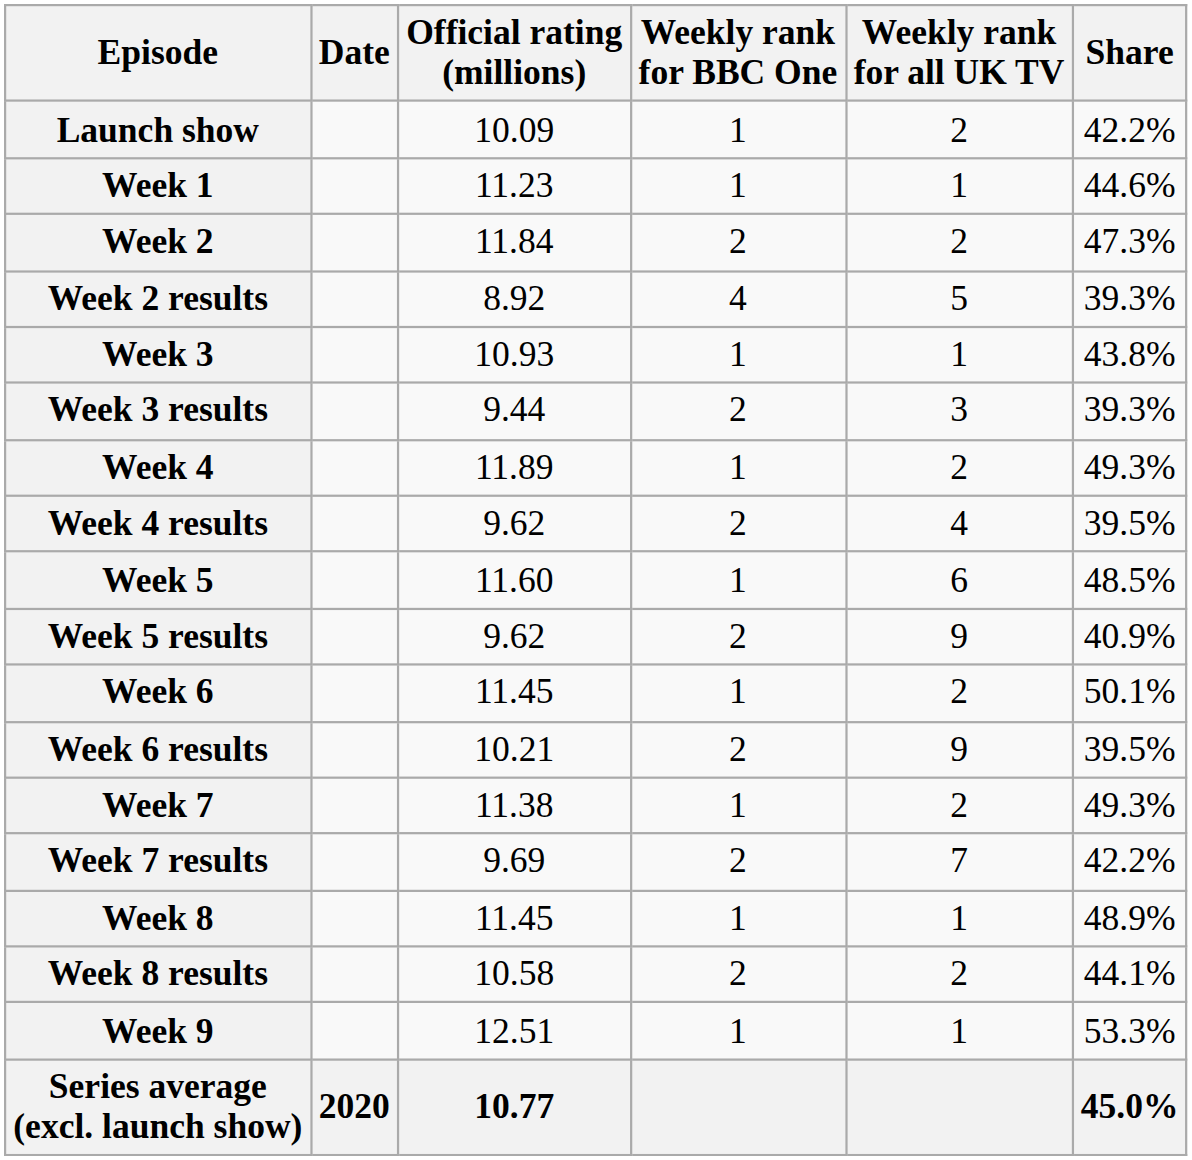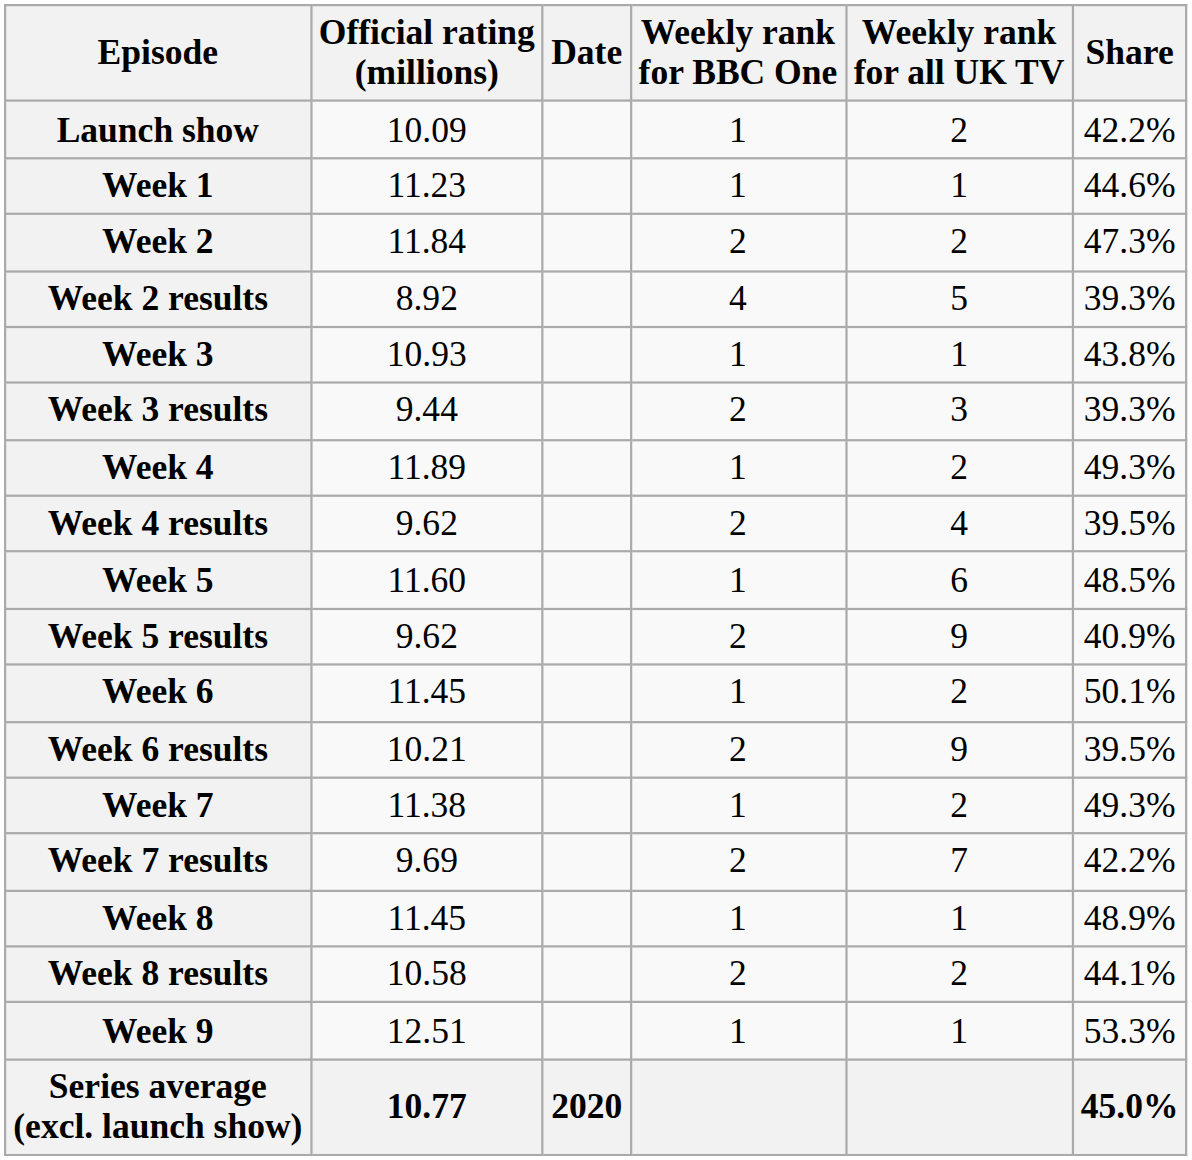 <table class="wikitable sortable" style="text-align:center">
 <tr>
 <th scope="col">Episode</th>
+<th scope="col">Official rating<br>(millions)</th>
 <th scope="col">Date</th>
-<th scope="col">Official rating<br>(millions)</th>
 <th scope="col">Weekly rank<br>for BBC One</th>
 <th scope="col">Weekly rank<br>for all UK TV</th>
 <th scope="col">Share</th>
 </tr>
 <tr>
 <th scope="row">Launch show</th>
+<td>10.09</td>
 <td></td>
-<td>10.09</td>
 <td>1</td>
 <td>2</td>
 <td>42.2%</td>
 </tr>
 <tr>
 <th scope="row">Week 1</th>
+<td>11.23</td>
 <td></td>
-<td>11.23</td>
 <td>1</td>
 <td>1</td>
 <td>44.6%</td>
 </tr>
 <tr>
 <th scope="row">Week 2</th>
+<td>11.84</td>
 <td></td>
-<td>11.84</td>
 <td>2</td>
 <td>2</td>
 <td>47.3%</td>
 </tr>
 <tr>
 <th scope="row">Week 2 results</th>
+<td>8.92</td>
 <td></td>
-<td>8.92</td>
 <td>4</td>
 <td>5</td>
 <td>39.3%</td>
 </tr>
 <tr>
 <th scope="row">Week 3</th>
+<td>10.93</td>
 <td></td>
-<td>10.93</td>
 <td>1</td>
 <td>1</td>
 <td>43.8%</td>
 </tr>
 <tr>
 <th scope="row">Week 3 results</th>
+<td>9.44</td>
 <td></td>
-<td>9.44</td>
 <td>2</td>
 <td>3</td>
 <td>39.3%</td>
 </tr>
 <tr>
 <th scope="row">Week 4</th>
+<td>11.89</td>
 <td></td>
-<td>11.89</td>
 <td>1</td>
 <td>2</td>
 <td>49.3%</td>
 </tr>
 <tr>
 <th scope="row">Week 4 results</th>
+<td>9.62</td>
 <td></td>
-<td>9.62</td>
 <td>2</td>
 <td>4</td>
 <td>39.5%</td>
 </tr>
 <tr>
 <th scope="row">Week 5</th>
+<td>11.60</td>
 <td></td>
-<td>11.60</td>
 <td>1</td>
 <td>6</td>
 <td>48.5%</td>
 </tr>
 <tr>
 <th scope="row">Week 5 results</th>
+<td>9.62</td>
 <td></td>
-<td>9.62</td>
 <td>2</td>
 <td>9</td>
 <td>40.9%</td>
 </tr>
 <tr>
 <th scope="row">Week 6</th>
+<td>11.45</td>
 <td></td>
-<td>11.45</td>
 <td>1</td>
 <td>2</td>
 <td>50.1%</td>
 </tr>
 <tr>
 <th scope="row">Week 6 results</th>
+<td>10.21</td>
 <td></td>
-<td>10.21</td>
 <td>2</td>
 <td>9</td>
 <td>39.5%</td>
 </tr>
 <tr>
 <th scope="row">Week 7</th>
+<td>11.38</td>
 <td></td>
-<td>11.38</td>
 <td>1</td>
 <td>2</td>
 <td>49.3%</td>
 </tr>
 <tr>
 <th scope="row">Week 7 results</th>
+<td>9.69</td>
 <td></td>
-<td>9.69</td>
 <td>2</td>
 <td>7</td>
 <td>42.2%</td>
 </tr>
 <tr>
 <th scope="row">Week 8</th>
+<td>11.45</td>
 <td></td>
-<td>11.45</td>
 <td>1</td>
 <td>1</td>
 <td>48.9%</td>
 </tr>
 <tr>
 <th scope="row">Week 8 results</th>
+<td>10.58</td>
 <td></td>
-<td>10.58</td>
 <td>2</td>
 <td>2</td>
 <td>44.1%</td>
 </tr>
 <tr>
 <th scope="row">Week 9</th>
+<td>12.51</td>
 <td></td>
-<td>12.51</td>
 <td>1</td>
 <td>1</td>
 <td>53.3%</td>
 </tr>
 <tr>
 <th>Series average<br>(excl. launch show)</th>
+<th>10.77</th>
 <th>2020</th>
-<th>10.77</th>
 <th></th>
 <th></th>
 <th>45.0%</th>
 </tr>
 </table>
